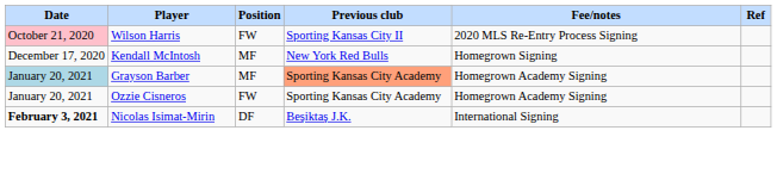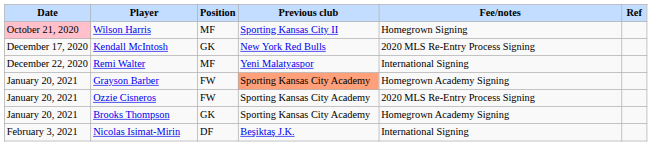 <table class="wikitable" style="text-align:left; font-size:95%;">
 <tr>
 <th style="background:#c2ddff; width:120px;">Date</th>
 <th style="background:#c2ddff; width:150px;">Player</th>
 <th style="background:#c2ddff; width:50px;">Position</th>
 <th style="background:#c2ddff; width:200px;">Previous club</th>
 <th style="background:#c2ddff; width:350px;">Fee/notes</th>
 <th style="background:#c2ddff; width:30px;">Ref</th>
 </tr>
 <tr>
 <td style="background: pink;">October 21, 2020</td>
 <td> <a href='#'>Wilson Harris</a></td>
-<td>FW</td>
+<td>MF</td>
 <td> <a href='#'>Sporting Kansas City II</a></td>
-<td>2020 MLS Re-Entry Process Signing</td>
+<td>Homegrown Signing</td>
 <td></td>
 </tr>
 <tr>
 <td>December 17, 2020</td>
 <td> <a href='#'>Kendall McIntosh</a></td>
-<td>MF</td>
+<td>GK</td>
 <td> <a href='#'>New York Red Bulls</a></td>
-<td>Homegrown Signing</td>
+<td>2020 MLS Re-Entry Process Signing</td>
 <td></td>
 </tr>
 <tr>
-<td style="background: lightblue;">January 20, 2021</td>
+<td>December 22, 2020</td>
+<td> <a href='#'>Remi Walter</a></td>
+<td>MF</td>
+<td> <a href='#'>Yeni Malatyaspor</a></td>
+<td>International Signing</td>
+<td></td>
+</tr>
+<tr>
+<td>January 20, 2021</td>
 <td> <a href='#'>Grayson Barber</a></td>
-<td>MF</td>
+<td>FW</td>
 <td style="background: lightsalmon;">Sporting Kansas City Academy</td>
 <td>Homegrown Academy Signing</td>
 <td></td>
 </tr>
 <tr>
 <td>January 20, 2021</td>
 <td> <a href='#'>Ozzie Cisneros</a></td>
 <td>FW</td>
 <td>Sporting Kansas City Academy</td>
+<td>2020 MLS Re-Entry Process Signing</td>
+<td></td>
+</tr>
+<tr>
+<td>January 20, 2021</td>
+<td> <a href='#'>Brooks Thompson</a></td>
+<td>GK</td>
+<td>Sporting Kansas City Academy</td>
 <td>Homegrown Academy Signing</td>
 <td></td>
 </tr>
 <tr>
-<td><strong>February 3, 2021</strong></td>
+<td>February 3, 2021</td>
 <td> <a href='#'>Nicolas Isimat-Mirin</a></td>
 <td>DF</td>
 <td> <a href='#'>Beşiktaş J.K.</a></td>
 <td>International Signing</td>
 <td></td>
 </tr>
 </table>
